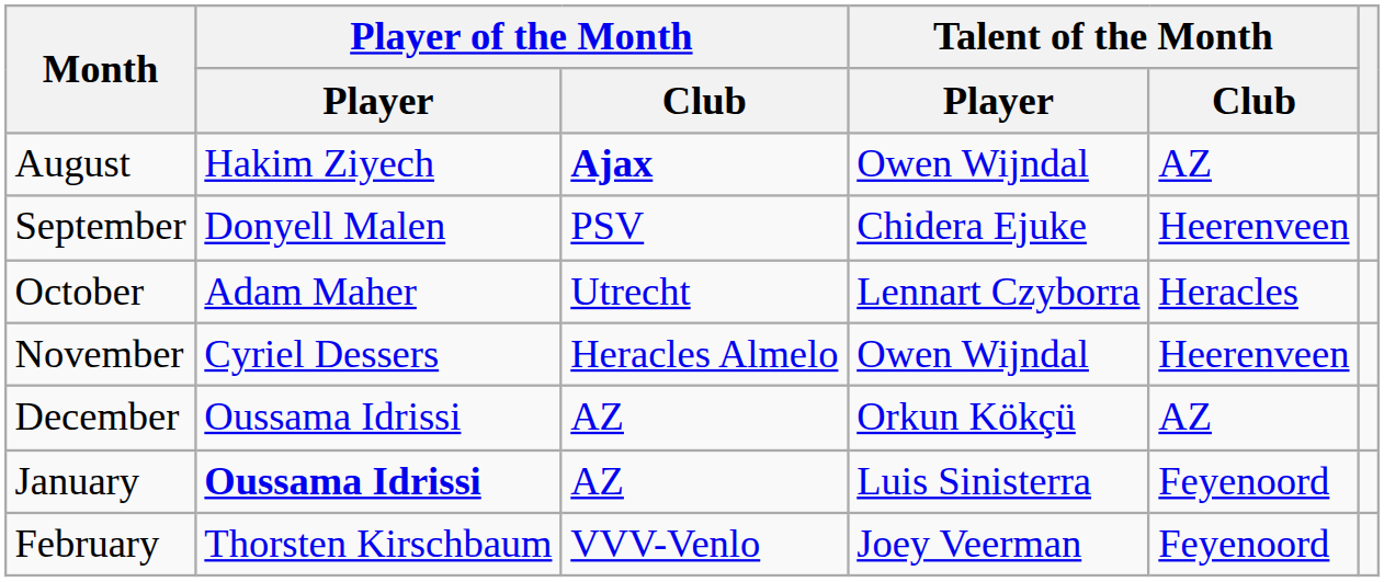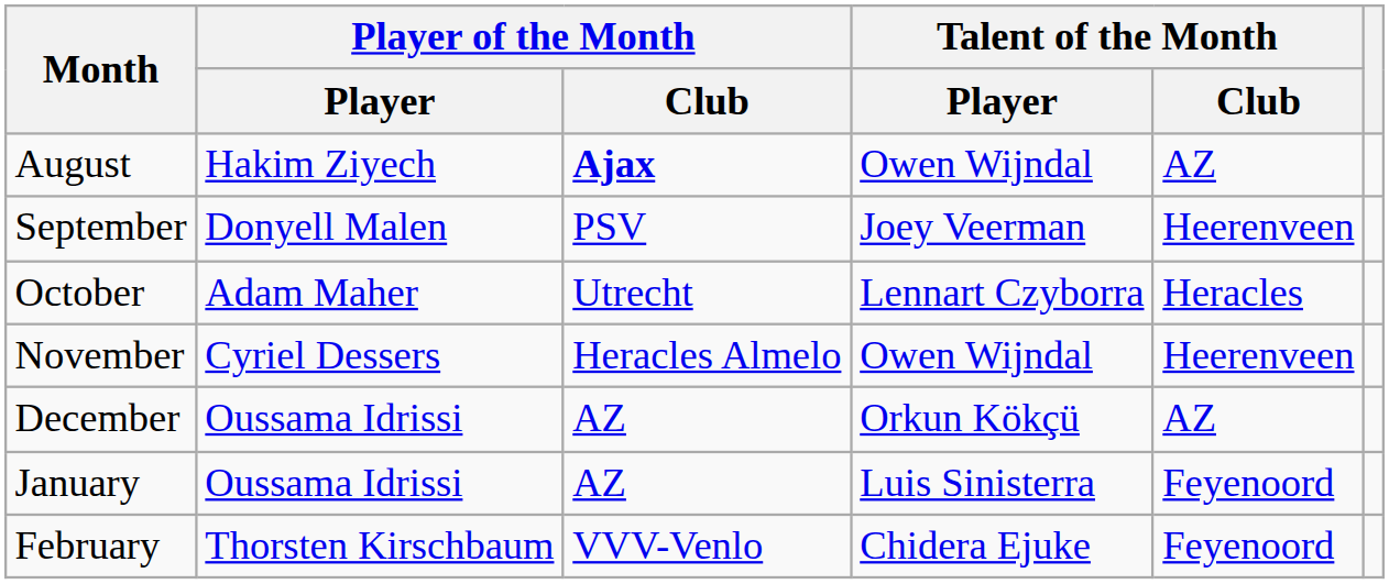 <table class="wikitable">
 <tr>
 <th rowspan="2">Month</th>
 <th colspan="2"><a href='#'>Player of the Month</a></th>
 <th colspan="2">Talent of the Month</th>
 <th rowspan="2"></th>
 </tr>
 <tr>
 <th>Player</th>
 <th>Club</th>
 <th>Player</th>
 <th>Club</th>
 </tr>
 <tr>
 <td>August</td>
 <td> <a href='#'>Hakim Ziyech</a></td>
 <td><strong><a href='#'>Ajax</a></strong></td>
 <td> <a href='#'>Owen Wijndal</a></td>
 <td><a href='#'>AZ</a></td>
 <td></td>
 </tr>
 <tr>
 <td>September</td>
 <td> <a href='#'>Donyell Malen</a></td>
 <td><a href='#'>PSV</a></td>
-<td> <a href='#'>Chidera Ejuke</a></td>
+<td> <a href='#'>Joey Veerman</a></td>
 <td><a href='#'>Heerenveen</a></td>
 <td></td>
 </tr>
 <tr>
 <td>October</td>
 <td> <a href='#'>Adam Maher</a></td>
 <td><a href='#'>Utrecht</a></td>
 <td> <a href='#'>Lennart Czyborra</a></td>
 <td><a href='#'>Heracles</a></td>
 <td></td>
 </tr>
 <tr>
 <td>November</td>
 <td> <a href='#'>Cyriel Dessers</a></td>
 <td><a href='#'>Heracles Almelo</a></td>
 <td> <a href='#'>Owen Wijndal</a></td>
 <td><a href='#'>Heerenveen</a></td>
 <td></td>
 </tr>
 <tr>
 <td>December</td>
 <td> <a href='#'>Oussama Idrissi</a></td>
 <td><a href='#'>AZ</a></td>
 <td> <a href='#'>Orkun Kökçü</a></td>
 <td><a href='#'>AZ</a></td>
 <td></td>
 </tr>
 <tr>
 <td>January</td>
-<td><strong> <a href='#'>Oussama Idrissi</a></strong></td>
+<td> <a href='#'>Oussama Idrissi</a></td>
 <td><a href='#'>AZ</a></td>
 <td> <a href='#'>Luis Sinisterra</a></td>
 <td><a href='#'>Feyenoord</a></td>
 <td></td>
 </tr>
 <tr>
 <td>February</td>
 <td> <a href='#'>Thorsten Kirschbaum</a></td>
 <td><a href='#'>VVV-Venlo</a></td>
-<td> <a href='#'>Joey Veerman</a></td>
+<td> <a href='#'>Chidera Ejuke</a></td>
 <td><a href='#'>Feyenoord</a></td>
 <td></td>
 </tr>
 </table>
